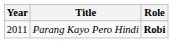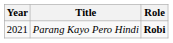 <table class="wikitable sortable">
 <tr>
 <th>Year</th>
 <th>Title</th>
 <th>Role</th>
 </tr>
 <tr>
-<td>2011</td>
+<td>2021</td>
 <td><em>Parang Kayo Pero Hindi</em></td>
 <td><strong>Robi</strong></td>
 </tr>
 </table>
